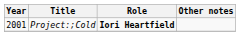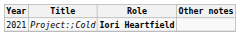 <table class="wikitable">
 <tr>
 <th>Year</th>
 <th>Title</th>
 <th>Role</th>
 <th>Other notes</th>
 </tr>
 <tr>
-<td>2001</td>
+<td>2021</td>
 <td><em>Project:;Cold</em></td>
 <td><strong>Iori Heartfield</strong></td>
 <td></td>
 </tr>
 <tr>
 </tr>
 </table>
